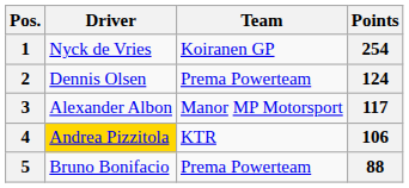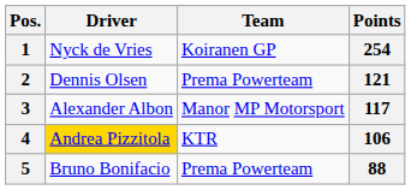 <table class="wikitable" style="font-size: 85%">
 <tr>
 <th>Pos.</th>
 <th>Driver</th>
 <th>Team</th>
 <th>Points</th>
 </tr>
 <tr>
 <th>1</th>
 <td> <a href='#'>Nyck de Vries</a></td>
 <td> <a href='#'>Koiranen GP</a></td>
 <th>254</th>
 </tr>
 <tr>
 <th>2</th>
 <td> <a href='#'>Dennis Olsen</a></td>
 <td> <a href='#'>Prema Powerteam</a></td>
-<th>124</th>
+<th>121</th>
 </tr>
 <tr>
 <th>3</th>
 <td> <a href='#'>Alexander Albon</a></td>
 <td> <a href='#'>Manor</a> <a href='#'>MP Motorsport</a></td>
 <th>117</th>
 </tr>
 <tr>
 <th>4</th>
 <td style="background: gold;"> <a href='#'>Andrea Pizzitola</a></td>
 <td> <a href='#'>KTR</a></td>
 <th>106</th>
 </tr>
 <tr>
 <th>5</th>
 <td> <a href='#'>Bruno Bonifacio</a></td>
 <td> <a href='#'>Prema Powerteam</a></td>
 <th>88</th>
 </tr>
 </table>
